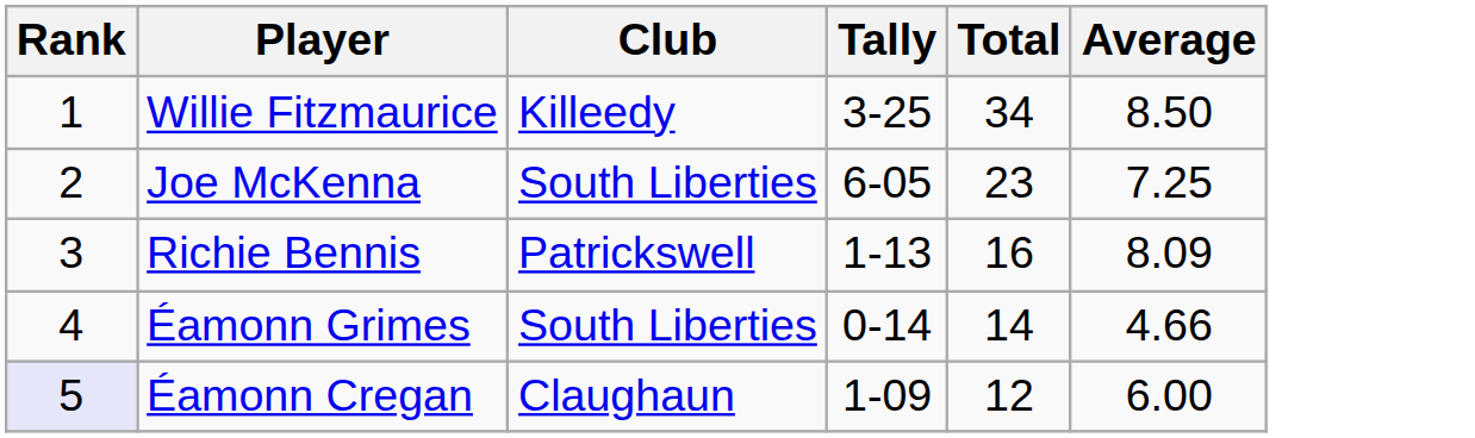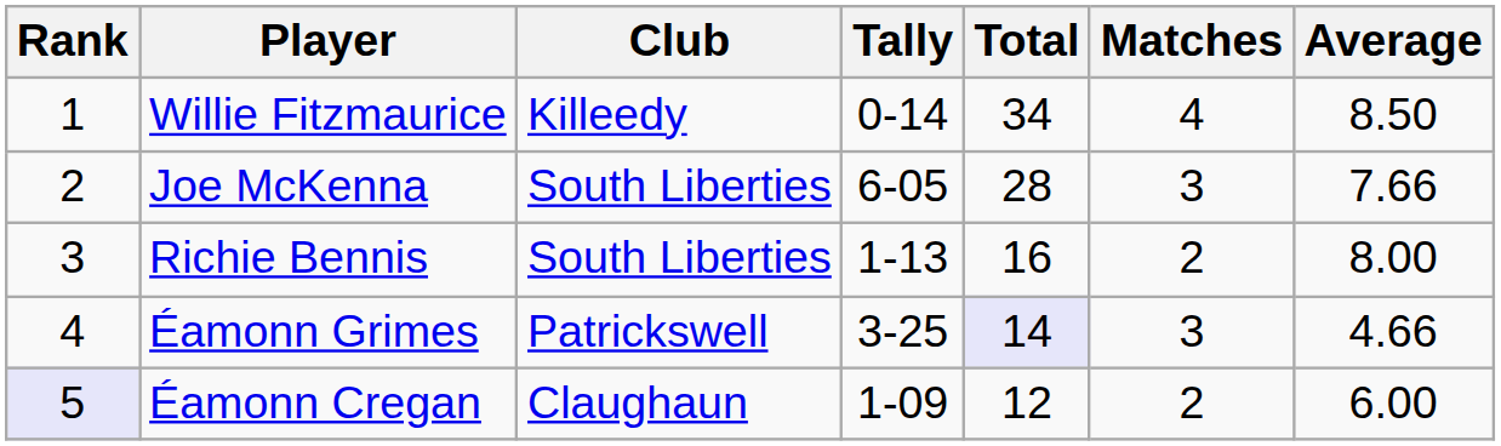 <table class="wikitable">
 <tr>
 <th>Rank</th>
 <th>Player</th>
 <th>Club</th>
 <th>Tally</th>
 <th>Total</th>
+<th>Matches</th>
 <th>Average</th>
 </tr>
 <tr>
 <td rowspan="1" style="text-align:center;">1</td>
 <td><a href='#'>Willie Fitzmaurice</a></td>
 <td><a href='#'>Killeedy</a></td>
-<td align=center>3-25</td>
+<td align=center>0-14</td>
 <td align=center>34</td>
+<td align=center>4</td>
 <td align=center>8.50</td>
 </tr>
 <tr>
 <td rowspan="1" style="text-align:center;">2</td>
 <td><a href='#'>Joe McKenna</a></td>
 <td><a href='#'>South Liberties</a></td>
 <td align=center>6-05</td>
-<td align=center>23</td>
-<td align=center>7.25</td>
+<td align=center>28</td>
+<td align=center>3</td>
+<td align=center>7.66</td>
 </tr>
 <tr>
 <td rowspan="1" style="text-align:center;">3</td>
 <td><a href='#'>Richie Bennis</a></td>
-<td><a href='#'>Patrickswell</a></td>
+<td><a href='#'>South Liberties</a></td>
 <td align=center>1-13</td>
 <td align=center>16</td>
-<td align=center>8.09</td>
+<td align=center>2</td>
+<td align=center>8.00</td>
 </tr>
 <tr>
 <td rowspan="1" style="text-align:center;">4</td>
 <td><a href='#'>Éamonn Grimes</a></td>
-<td><a href='#'>South Liberties</a></td>
-<td align=center>0-14</td>
-<td align=center>14</td>
+<td><a href='#'>Patrickswell</a></td>
+<td align=center>3-25</td>
+<td align=center style="background: lavender;">14</td>
+<td align=center>3</td>
 <td align=center>4.66</td>
 </tr>
 <tr>
 <td rowspan="1" style="background: lavender; text-align:center;">5</td>
 <td><a href='#'>Éamonn Cregan</a></td>
 <td><a href='#'>Claughaun</a></td>
 <td align=center>1-09</td>
 <td align=center>12</td>
+<td align=center>2</td>
 <td align=center>6.00</td>
 </tr>
 </table>
